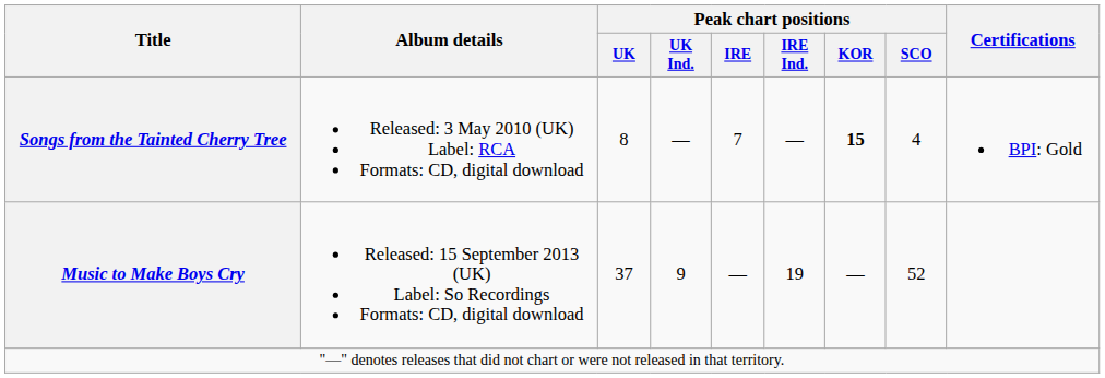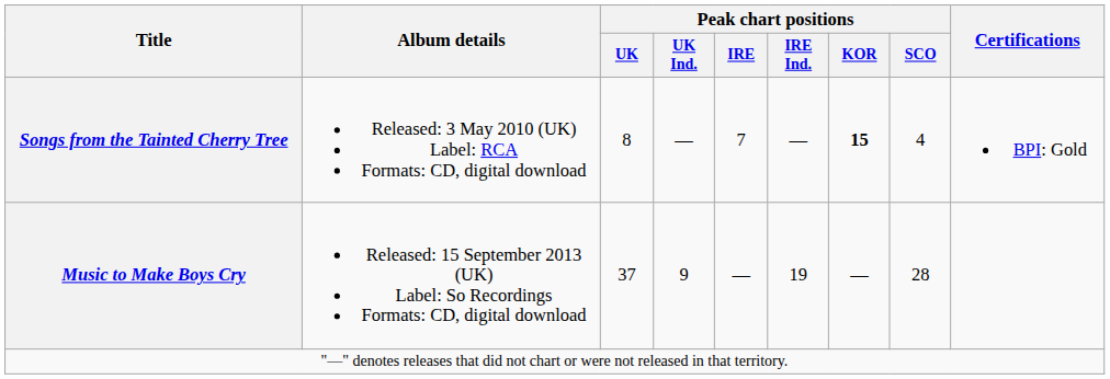 <table class="wikitable plainrowheaders" style="text-align:center;">
 <tr>
 <th scope="col" rowspan="2" style="width:16em;">Title</th>
 <th scope="col" rowspan="2" style="width:16em;">Album details</th>
 <th scope="col" colspan="6">Peak chart positions</th>
 <th scope="col" rowspan="2" style="width:8em;"><a href='#'>Certifications</a></th>
 </tr>
 <tr>
 <th scope="col" style="width:3em;font-size:85%;"><a href='#'>UK</a><br></th>
 <th scope="col" style="width:3.5em;font-size:85%;"><a href='#'>UK<br>Ind.</a><br></th>
 <th scope="col" style="width:3em;font-size:85%;"><a href='#'>IRE</a><br></th>
 <th scope="col" style="width:3.5em;font-size:85%;"><a href='#'>IRE<br>Ind.</a><br></th>
 <th scope="col" style="width:3.5em;font-size:85%;"><a href='#'>KOR</a><br></th>
 <th scope="col" style="width:3.5em;font-size:85%;"><a href='#'>SCO</a><br></th>
 </tr>
 <tr>
 <th scope="row"><em><a href='#'>Songs from the Tainted Cherry Tree</a></em></th>
 <td><br><ul><li>Released: 3 May 2010 <span>(UK)</span></li><li>Label: <a href='#'>RCA</a></li><li>Formats: CD, digital download</li></ul></td>
 <td>8</td>
 <td>—</td>
 <td>7</td>
 <td>—</td>
 <td><strong>15</strong></td>
 <td>4</td>
 <td><br><ul><li><a href='#'>BPI</a>: Gold</li></ul></td>
 </tr>
 <tr>
 <th scope="row"><em><a href='#'>Music to Make Boys Cry</a></em></th>
 <td><br><ul><li>Released: 15 September 2013 <span>(UK)</span></li><li>Label: So Recordings</li><li>Formats: CD, digital download</li></ul></td>
 <td>37</td>
 <td>9</td>
 <td>—</td>
 <td>19</td>
 <td>—</td>
-<td>52</td>
+<td>28</td>
 <td></td>
 </tr>
 <tr>
 <td colspan="20" style="font-size:85%">"—" denotes releases that did not chart or were not released in that territory.</td>
 </tr>
 </table>
